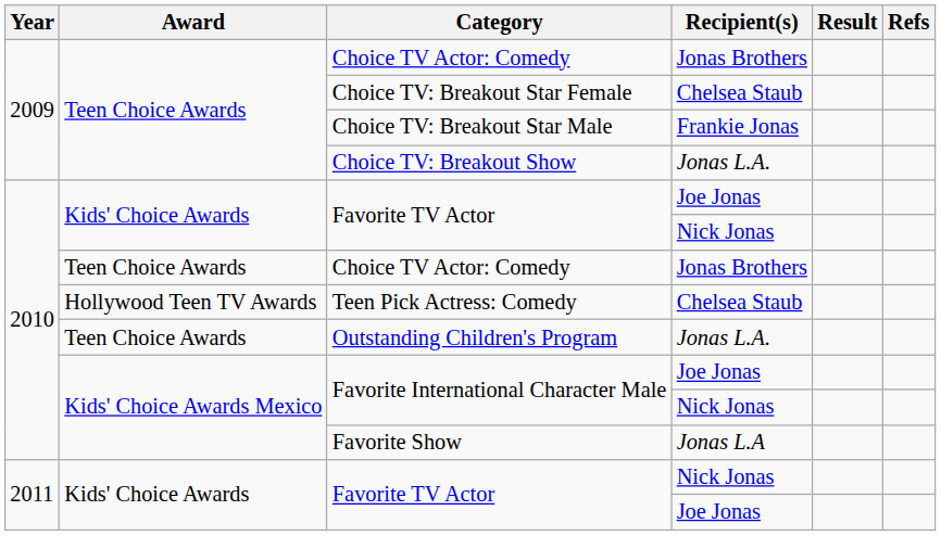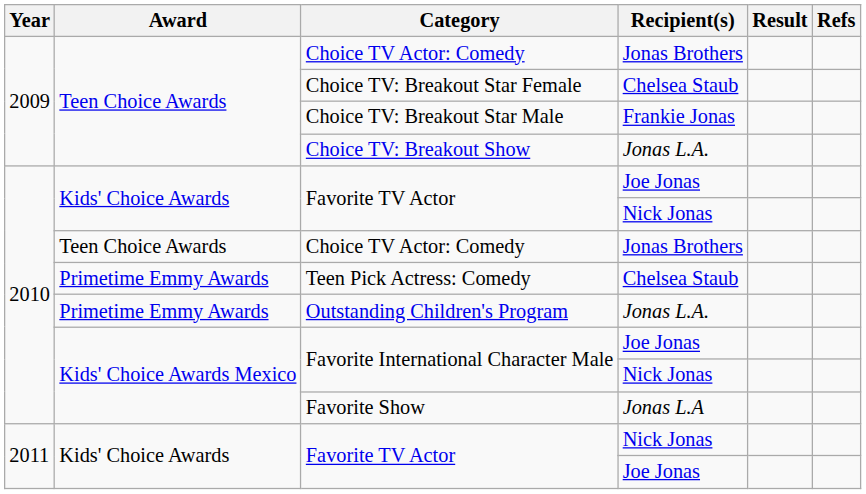 <table class="wikitable">
 <tr>
 <th>Year</th>
 <th>Award</th>
 <th>Category</th>
 <th>Recipient(s)</th>
 <th>Result</th>
 <th>Refs</th>
 </tr>
 <tr>
 <td rowspan=4>2009</td>
 <td rowspan=4><a href='#'>Teen Choice Awards</a></td>
 <td><a href='#'>Choice TV Actor: Comedy</a></td>
 <td><a href='#'>Jonas Brothers</a></td>
 <td></td>
 <td style="text-align:center;"></td>
 </tr>
 <tr>
 <td>Choice TV: Breakout Star Female</td>
 <td><a href='#'>Chelsea Staub</a></td>
 <td></td>
 <td style="text-align:center;"></td>
 </tr>
 <tr>
 <td>Choice TV: Breakout Star Male</td>
 <td><a href='#'>Frankie Jonas</a></td>
 <td></td>
 <td style="text-align:center;"></td>
 </tr>
 <tr>
 <td><a href='#'>Choice TV: Breakout Show</a></td>
 <td><em>Jonas L.A.</em></td>
 <td></td>
 <td style="text-align:center;"></td>
 </tr>
 <tr>
 <td rowspan=8>2010</td>
 <td rowspan=2><a href='#'>Kids' Choice Awards</a></td>
 <td rowspan=2>Favorite TV Actor</td>
 <td><a href='#'>Joe Jonas</a></td>
 <td></td>
 <td style="text-align:center;"></td>
 </tr>
 <tr>
 <td><a href='#'>Nick Jonas</a></td>
 <td></td>
 <td style="text-align:center;"></td>
 </tr>
 <tr>
 <td>Teen Choice Awards</td>
 <td>Choice TV Actor: Comedy</td>
 <td><a href='#'>Jonas Brothers</a></td>
 <td></td>
 <td style="text-align:center;"></td>
 </tr>
 <tr>
-<td>Hollywood Teen TV Awards</td>
+<td><a href='#'>Primetime Emmy Awards</a></td>
 <td>Teen Pick Actress: Comedy</td>
 <td><a href='#'>Chelsea Staub</a></td>
 <td></td>
 <td style="text-align:center;"></td>
 </tr>
 <tr>
-<td>Teen Choice Awards</td>
+<td><a href='#'>Primetime Emmy Awards</a></td>
 <td><a href='#'>Outstanding Children's Program</a></td>
 <td><em>Jonas L.A.</em></td>
 <td></td>
 <td style="text-align:center;"></td>
 </tr>
 <tr>
 <td rowspan=3><a href='#'>Kids' Choice Awards Mexico</a></td>
 <td rowspan=2>Favorite International Character Male</td>
 <td><a href='#'>Joe Jonas</a></td>
 <td></td>
 <td style="text-align:center;"></td>
 </tr>
 <tr>
 <td><a href='#'>Nick Jonas</a></td>
 <td></td>
 <td style="text-align:center;"></td>
 </tr>
 <tr>
 <td>Favorite Show</td>
 <td><em>Jonas L.A</em></td>
 <td></td>
 <td style="text-align:center;"></td>
 </tr>
 <tr>
 <td rowspan=2>2011</td>
 <td rowspan=2>Kids' Choice Awards</td>
 <td rowspan=2><a href='#'>Favorite TV Actor</a></td>
 <td><a href='#'>Nick Jonas</a></td>
 <td></td>
 <td style="text-align:center;"></td>
 </tr>
 <tr>
 <td><a href='#'>Joe Jonas</a></td>
 <td></td>
 <td style="text-align:center;"></td>
 </tr>
 </table>
